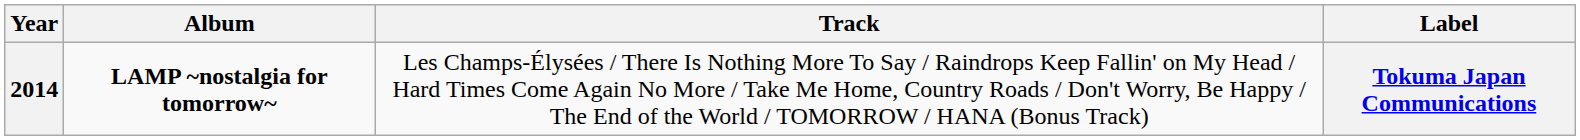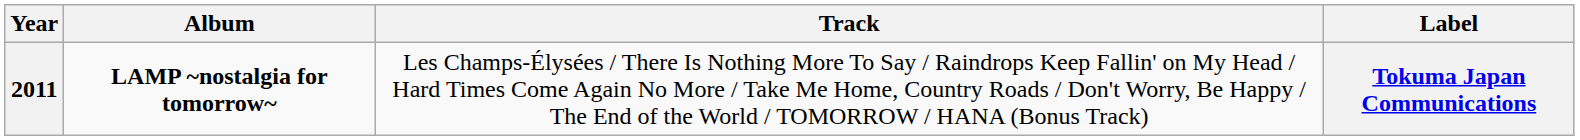 <table class="wikitable" style=text-align:center;>
 <tr>
 <th>Year</th>
 <th style="width:200px;">Album</th>
 <th style="width:625px;">Track</th>
 <th style="width:160px;">Label</th>
 </tr>
 <tr>
-<th>2014</th>
+<th>2011</th>
 <td><strong>LAMP ~nostalgia for tomorrow~</strong></td>
 <td>Les Champs-Élysées / There Is Nothing More To Say / Raindrops Keep Fallin' on My Head / Hard Times Come Again No More / Take Me Home, Country Roads / Don't Worry, Be Happy / The End of the World / TOMORROW / HANA (Bonus Track)</td>
 <th rowspan="1"><a href='#'>Tokuma Japan Communications</a></th>
 </tr>
 </table>
